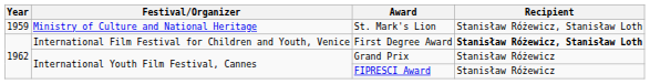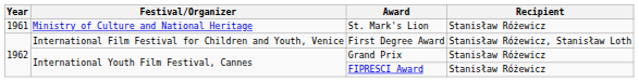 <table class="wikitable">
 <tr>
 <th>Year</th>
 <th>Festival/Organizer</th>
 <th>Award</th>
 <th>Recipient</th>
 </tr>
 <tr>
-<td>1959</td>
+<td>1961</td>
 <td><a href='#'>Ministry of Culture and National Heritage</a></td>
 <td>St. Mark's Lion</td>
-<td>Stanisław Różewicz, Stanisław Loth</td>
+<td>Stanisław Różewicz</td>
 </tr>
 <tr>
 <td rowspan="3">1962</td>
 <td>International Film Festival for Children and Youth, Venice</td>
 <td>First Degree Award</td>
-<td><strong>Stanisław Różewicz, Stanisław Loth</strong></td>
+<td>Stanisław Różewicz, Stanisław Loth</td>
 </tr>
 <tr>
 <td rowspan="2">International Youth Film Festival, Cannes</td>
 <td>Grand Prix</td>
 <td>Stanisław Różewicz</td>
 </tr>
 <tr>
 <td><a href='#'>FIPRESCI Award</a></td>
 <td>Stanisław Różewicz</td>
 </tr>
 </table>
